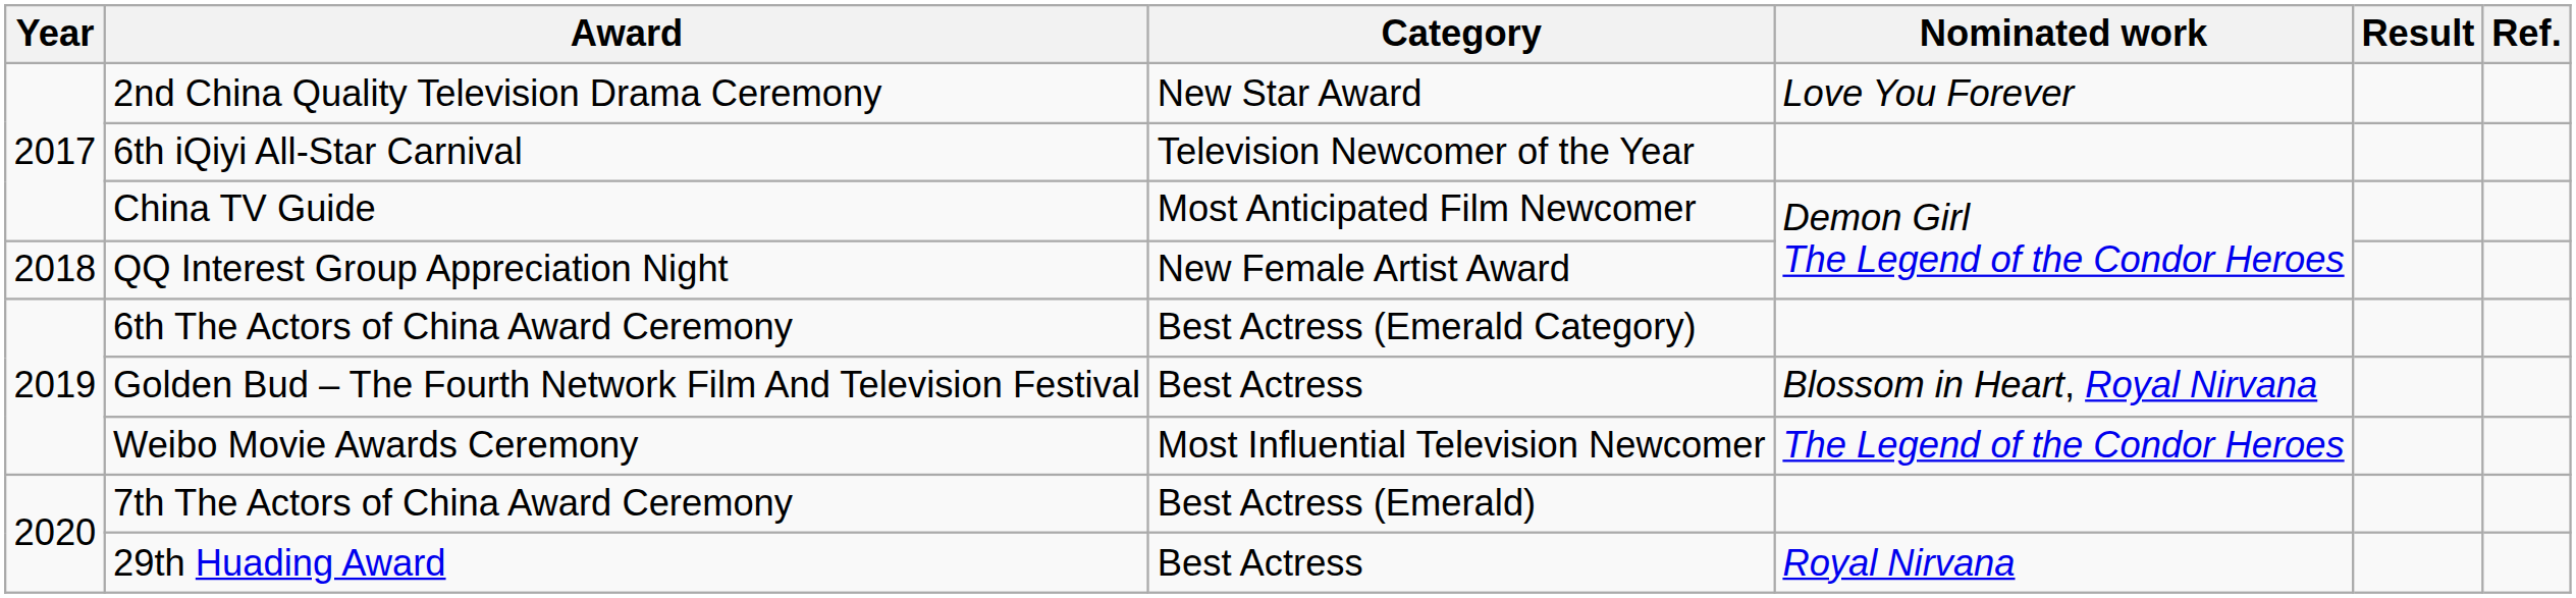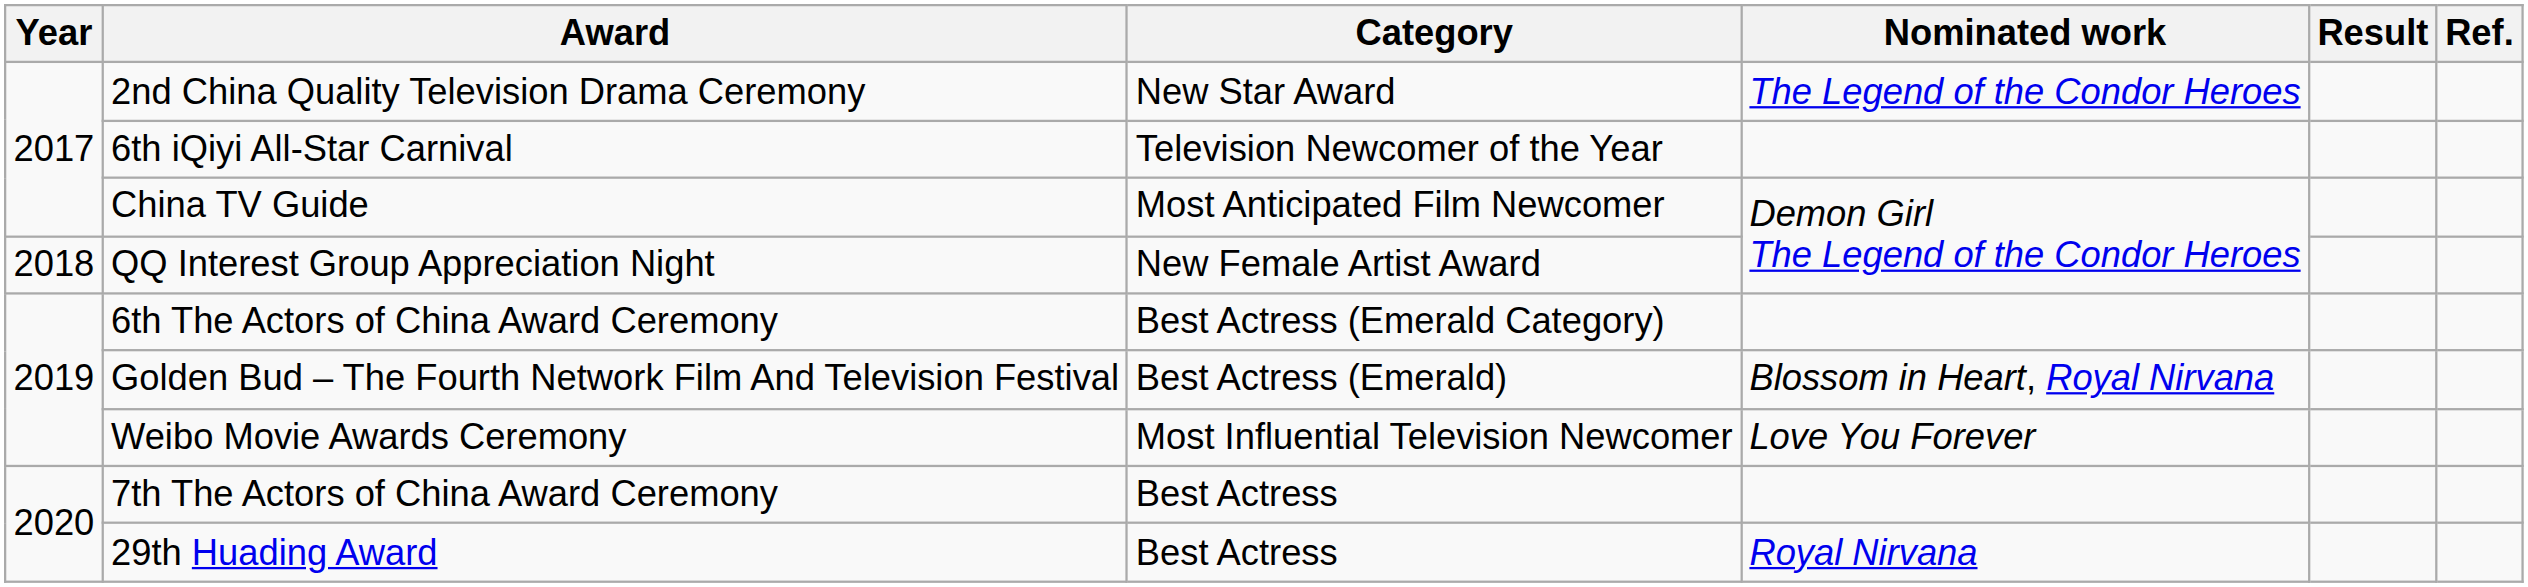 <table class="wikitable">
 <tr>
 <th>Year</th>
 <th>Award</th>
 <th>Category</th>
 <th>Nominated work</th>
 <th>Result</th>
 <th>Ref.</th>
 </tr>
 <tr>
 <td rowspan=3>2017</td>
 <td>2nd China Quality Television Drama Ceremony</td>
 <td>New Star Award</td>
-<td><em>Love You Forever</em></td>
+<td><em><a href='#'>The Legend of the Condor Heroes</a></em></td>
 <td></td>
 <td></td>
 </tr>
 <tr>
 <td>6th iQiyi All-Star Carnival</td>
 <td>Television Newcomer of the Year</td>
 <td></td>
 <td></td>
 <td></td>
 </tr>
 <tr>
 <td>China TV Guide</td>
 <td>Most Anticipated Film Newcomer</td>
 <td rowspan=2><em>Demon Girl</em><br><em><a href='#'>The Legend of the Condor Heroes</a></em></td>
 <td></td>
 <td></td>
 </tr>
 <tr>
 <td>2018</td>
 <td>QQ Interest Group Appreciation Night</td>
 <td>New Female Artist Award</td>
 <td></td>
 <td></td>
 </tr>
 <tr>
 <td rowspan=3>2019</td>
 <td>6th The Actors of China Award Ceremony</td>
 <td>Best Actress (Emerald Category)</td>
 <td></td>
 <td></td>
 <td></td>
 </tr>
 <tr>
 <td>Golden Bud – The Fourth Network Film And Television Festival</td>
-<td>Best Actress</td>
+<td>Best Actress (Emerald)</td>
 <td><em>Blossom in Heart</em>, <em><a href='#'>Royal Nirvana</a></em></td>
 <td></td>
 <td></td>
 </tr>
 <tr>
 <td>Weibo Movie Awards Ceremony</td>
 <td>Most Influential Television Newcomer</td>
-<td><em><a href='#'>The Legend of the Condor Heroes</a></em></td>
+<td><em>Love You Forever</em></td>
 <td></td>
 <td></td>
 </tr>
 <tr>
 <td rowspan=2>2020</td>
 <td>7th The Actors of China Award Ceremony</td>
-<td>Best Actress (Emerald)</td>
+<td>Best Actress</td>
 <td></td>
 <td></td>
 <td></td>
 </tr>
 <tr>
 <td>29th <a href='#'>Huading Award</a></td>
 <td>Best Actress</td>
 <td><em><a href='#'>Royal Nirvana</a></em></td>
 <td></td>
 </tr>
 </table>
